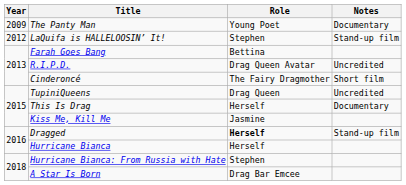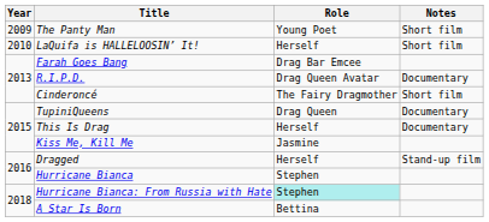 <table class="wikitable sortable">
 <tr>
 <th>Year</th>
 <th>Title</th>
 <th>Role</th>
 <th class="unsortable">Notes</th>
 </tr>
 <tr>
 <td>2009</td>
 <td><em>The Panty Man</em></td>
 <td>Young Poet</td>
-<td>Documentary</td>
+<td>Short film</td>
 </tr>
 <tr>
-<td>2012</td>
+<td>2010</td>
 <td><em>LaQuifa is HALLELOOSIN’ It!</em></td>
-<td>Stephen</td>
-<td>Stand-up film</td>
+<td>Herself</td>
+<td>Short film</td>
 </tr>
 <tr>
 <td rowspan="3">2013</td>
 <td><em><a href='#'>Farah Goes Bang</a></em></td>
-<td>Bettina</td>
+<td>Drag Bar Emcee</td>
 <td></td>
 </tr>
 <tr>
 <td><em><a href='#'>R.I.P.D.</a></em></td>
 <td>Drag Queen Avatar</td>
-<td>Uncredited</td>
+<td>Documentary</td>
 </tr>
 <tr>
 <td><em>Cinderoncé</em></td>
 <td>The Fairy Dragmother</td>
 <td>Short film</td>
 </tr>
 <tr>
 <td rowspan="3">2015</td>
 <td><em>TupiniQueens</em></td>
 <td>Drag Queen</td>
-<td>Uncredited</td>
+<td>Documentary</td>
 </tr>
 <tr>
 <td><em>This Is Drag</em></td>
 <td>Herself</td>
 <td>Documentary</td>
 </tr>
 <tr>
 <td><em><a href='#'>Kiss Me, Kill Me</a></em></td>
 <td>Jasmine</td>
 <td></td>
 </tr>
 <tr>
 <td rowspan="2">2016</td>
 <td><em>Dragged</em></td>
-<td><strong>Herself</strong></td>
+<td>Herself</td>
 <td>Stand-up film</td>
 </tr>
 <tr>
 <td><em><a href='#'>Hurricane Bianca</a></em></td>
-<td>Herself</td>
+<td>Stephen</td>
 <td></td>
 </tr>
 <tr>
 <td rowspan="2">2018</td>
 <td><em><a href='#'>Hurricane Bianca: From Russia with Hate</a></em></td>
-<td>Stephen</td>
+<td style="background: paleturquoise;">Stephen</td>
 <td></td>
 </tr>
 <tr>
 <td><em><a href='#'>A Star Is Born</a></em></td>
-<td>Drag Bar Emcee</td>
+<td>Bettina</td>
 <td></td>
 </tr>
 </table>
